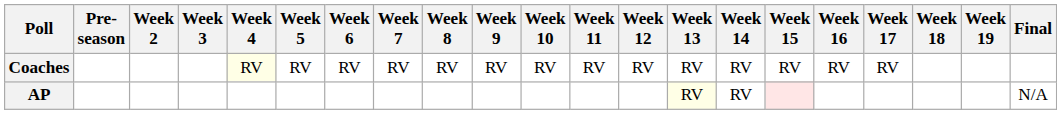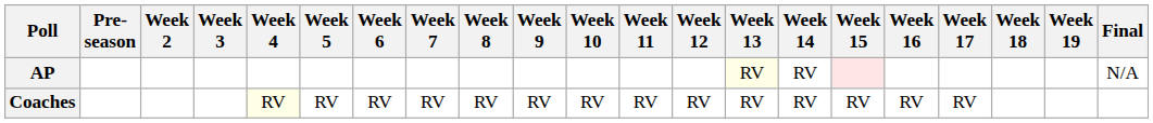 <table class="wikitable" style="white-space:nowrap;font-size:90%">
 <tr>
 <th>Poll</th>
 <th>Pre-<br>season</th>
 <th>Week<br>2</th>
 <th>Week<br>3</th>
 <th>Week<br>4</th>
 <th>Week<br>5</th>
 <th>Week<br>6</th>
 <th>Week<br>7</th>
 <th>Week<br>8</th>
 <th>Week<br>9</th>
 <th>Week<br>10</th>
 <th>Week<br>11</th>
 <th>Week<br>12</th>
 <th>Week<br>13</th>
 <th>Week<br>14</th>
 <th>Week<br>15</th>
 <th>Week<br>16</th>
 <th>Week<br>17</th>
 <th>Week<br>18</th>
 <th>Week<br>19</th>
 <th>Final</th>
 </tr>
 <tr style="text-align:center;">
+<th>AP</th>
+<td style="background:#FFF;"></td>
+<td style="background:#FFF;"></td>
+<td style="background:#FFF;"></td>
+<td style="background:#FFF;"></td>
+<td style="background:#FFF;"></td>
+<td style="background:#FFF;"></td>
+<td style="background:#FFF;"></td>
+<td style="background:#FFF;"></td>
+<td style="background:#FFF;"></td>
+<td style="background:#FFF;"></td>
+<td style="background:#FFF;"></td>
+<td style="background:#FFF;"></td>
+<td style="background:#FFFFE6;">RV</td>
+<td style="background:#FFF;">RV</td>
+<td style="background:#FFE6E6;"></td>
+<td style="background:#FFF;"></td>
+<td style="background:#FFF;"></td>
+<td style="background:#FFF;"></td>
+<td style="background:#FFF;"></td>
+<td style="background:#FFF;">N/A</td>
+</tr>
+<tr style="text-align:center;">
 <th>Coaches</th>
 <td style="background:#FFF;"></td>
 <td style="background:#FFF;"></td>
 <td style="background:#FFF;"></td>
 <td style="background:#FFFFE6;">RV</td>
 <td style="background:#FFF;">RV</td>
 <td style="background:#FFF;">RV</td>
 <td style="background:#FFF;">RV</td>
 <td style="background:#FFF;">RV</td>
 <td style="background:#FFF;">RV</td>
 <td style="background:#FFF;">RV</td>
 <td style="background:#FFF;">RV</td>
 <td style="background:#FFF;">RV</td>
 <td style="background:#FFF;">RV</td>
 <td style="background:#FFF;">RV</td>
 <td style="background:#FFF;">RV</td>
 <td style="background:#FFF;">RV</td>
 <td style="background:#FFF;">RV</td>
 <td style="background:#FFF;"></td>
 <td style="background:#FFF;"></td>
 <td style="background:#FFF;"></td>
 </tr>
-<tr style="text-align:center;">
-<th>AP</th>
-<td style="background:#FFF;"></td>
-<td style="background:#FFF;"></td>
-<td style="background:#FFF;"></td>
-<td style="background:#FFF;"></td>
-<td style="background:#FFF;"></td>
-<td style="background:#FFF;"></td>
-<td style="background:#FFF;"></td>
-<td style="background:#FFF;"></td>
-<td style="background:#FFF;"></td>
-<td style="background:#FFF;"></td>
-<td style="background:#FFF;"></td>
-<td style="background:#FFF;"></td>
-<td style="background:#FFFFE6;">RV</td>
-<td style="background:#FFF;">RV</td>
-<td style="background:#FFE6E6;"></td>
-<td style="background:#FFF;"></td>
-<td style="background:#FFF;"></td>
-<td style="background:#FFF;"></td>
-<td style="background:#FFF;"></td>
-<td style="background:#FFF;">N/A</td>
-</tr>
 </table>
